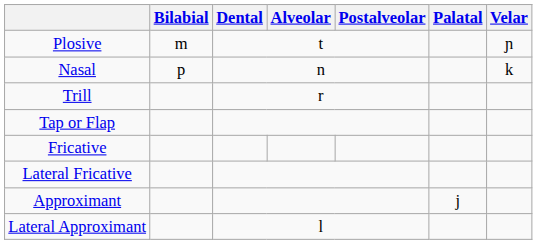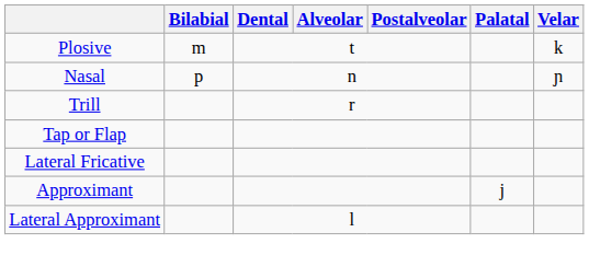 <table class="wikitable" style="text-align:center">
 <tr>
 <th></th>
 <th><a href='#'>Bilabial</a></th>
 <th><a href='#'>Dental</a></th>
 <th><a href='#'>Alveolar</a></th>
 <th><a href='#'>Postalveolar</a></th>
 <th><a href='#'>Palatal</a></th>
 <th><a href='#'>Velar</a></th>
 </tr>
 <tr>
 <td><a href='#'>Plosive</a></td>
 <td>m</td>
 <td colspan="3">t</td>
 <td></td>
-<td>ɲ</td>
+<td>k</td>
 </tr>
 <tr>
 <td><a href='#'>Nasal</a></td>
 <td>p</td>
 <td colspan="3">n</td>
 <td></td>
-<td>k</td>
+<td>ɲ</td>
 </tr>
 <tr>
 <td><a href='#'>Trill</a></td>
 <td></td>
 <td colspan="3">r</td>
 <td></td>
 <td></td>
 </tr>
 <tr>
 <td><a href='#'>Tap or Flap</a></td>
 <td></td>
 <td colspan="3"></td>
-<td></td>
-<td></td>
-</tr>
-<tr>
-<td><a href='#'>Fricative</a></td>
-<td></td>
-<td></td>
-<td></td>
-<td></td>
 <td></td>
 <td></td>
 </tr>
 <tr>
 <td><a href='#'>Lateral Fricative</a></td>
 <td></td>
 <td colspan="3"></td>
 <td></td>
 <td></td>
 </tr>
 <tr>
 <td><a href='#'>Approximant</a></td>
 <td></td>
 <td colspan="3"></td>
 <td>j</td>
 <td></td>
 </tr>
 <tr>
 <td><a href='#'>Lateral Approximant</a></td>
 <td></td>
 <td colspan="3">l</td>
 <td></td>
 <td></td>
 </tr>
 </table>
